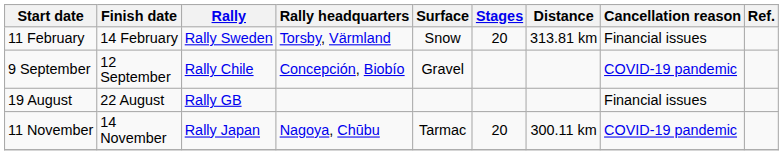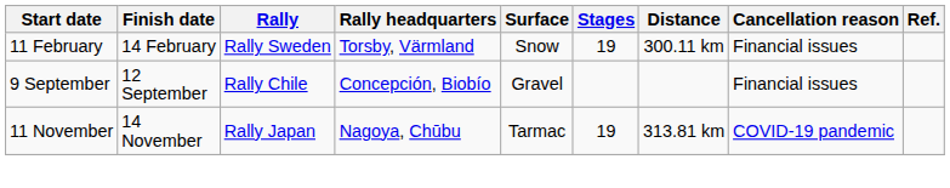 <table class="wikitable" style="font-size: 85%;">
 <tr>
 <th>Start date</th>
 <th>Finish date</th>
 <th><a href='#'>Rally</a></th>
 <th nowrap>Rally headquarters</th>
 <th>Surface</th>
 <th><a href='#'>Stages</a></th>
 <th>Distance</th>
 <th nowrap>Cancellation reason</th>
 <th>Ref.</th>
 </tr>
 <tr>
 <td nowrap>11 February</td>
 <td nowrap>14 February</td>
 <td nowrap> <a href='#'>Rally Sweden</a></td>
 <td nowrap><a href='#'>Torsby</a>, <a href='#'>Värmland</a></td>
 <td align=center>Snow</td>
-<td align=center>20</td>
-<td align=center>313.81 km</td>
+<td align=center>19</td>
+<td align=center>300.11 km</td>
 <td nowrap>Financial issues</td>
 <td align=center></td>
 </tr>
 <tr>
 <td>9 September</td>
 <td>12 September</td>
 <td nowrap> <a href='#'>Rally Chile</a></td>
 <td nowrap><a href='#'>Concepción</a>, <a href='#'>Biobío</a></td>
 <td align=center>Gravel</td>
 <td></td>
 <td></td>
-<td nowrap><a href='#'>COVID-19 pandemic</a></td>
-<td align=center></td>
-</tr>
-<tr>
-<td>19 August</td>
-<td>22 August</td>
-<td> <a href='#'>Rally GB</a></td>
-<td></td>
-<td></td>
-<td></td>
-<td></td>
 <td nowrap>Financial issues</td>
 <td align=center></td>
 </tr>
 <tr>
 <td nowrap>11 November</td>
 <td>14 November</td>
 <td> <a href='#'>Rally Japan</a></td>
 <td><a href='#'>Nagoya</a>, <a href='#'>Chūbu</a></td>
 <td align=center>Tarmac</td>
-<td align=center>20</td>
-<td align=center>300.11 km</td>
+<td align=center>19</td>
+<td align=center>313.81 km</td>
 <td nowrap><a href='#'>COVID-19 pandemic</a></td>
 <td align=center></td>
 </tr>
 <tr>
 </tr>
 </table>
